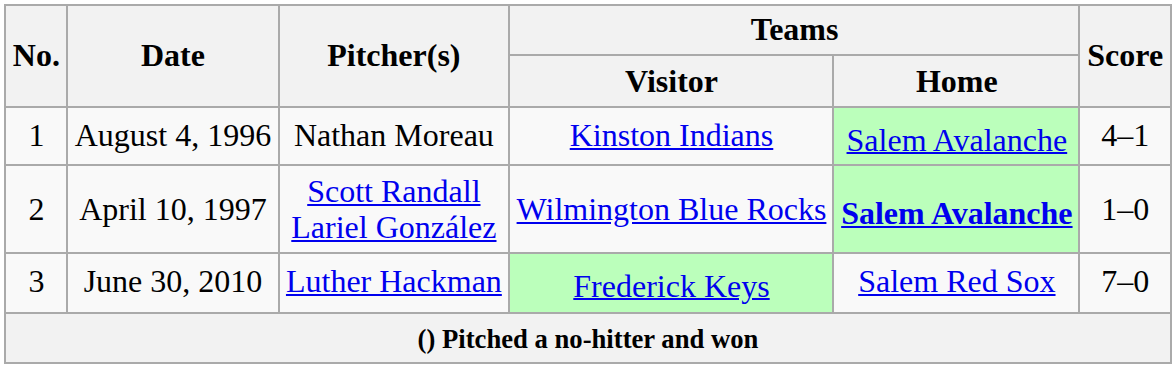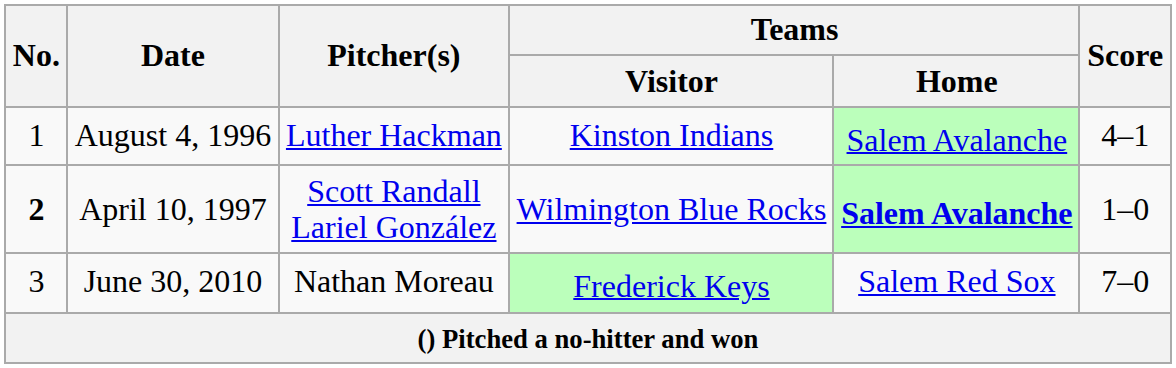 <table class="wikitable" style="margin:1em auto; text-align:center;">
 <tr>
 <th rowspan="2">No.</th>
 <th rowspan="2">Date</th>
 <th rowspan="2">Pitcher(s)</th>
 <th colspan="2">Teams</th>
 <th rowspan="2">Score</th>
 </tr>
 <tr>
 <th>Visitor</th>
 <th>Home</th>
 </tr>
 <tr>
 <td>1</td>
 <td>August 4, 1996</td>
-<td>Nathan Moreau</td>
+<td><a href='#'>Luther Hackman</a></td>
 <td><a href='#'>Kinston Indians</a></td>
 <td bgcolor="BBFFBB"><a href='#'>Salem Avalanche</a><sup></sup></td>
 <td>4–1</td>
 </tr>
 <tr>
-<td>2</td>
+<td><strong>2</strong></td>
 <td>April 10, 1997</td>
 <td><a href='#'>Scott Randall</a><br><a href='#'>Lariel González</a></td>
 <td><a href='#'>Wilmington Blue Rocks</a></td>
 <td bgcolor="BBFFBB"><strong><a href='#'>Salem Avalanche</a><sup></sup></strong></td>
 <td>1–0</td>
 </tr>
 <tr>
 <td>3</td>
 <td>June 30, 2010</td>
-<td><a href='#'>Luther Hackman</a></td>
+<td>Nathan Moreau</td>
 <td bgcolor="BBFFBB"><a href='#'>Frederick Keys</a><sup></sup></td>
 <td><a href='#'>Salem Red Sox</a></td>
 <td>7–0</td>
 </tr>
 <tr>
 <th colspan="6"><small> () Pitched a no-hitter and won</small></th>
 </tr>
 </table>
